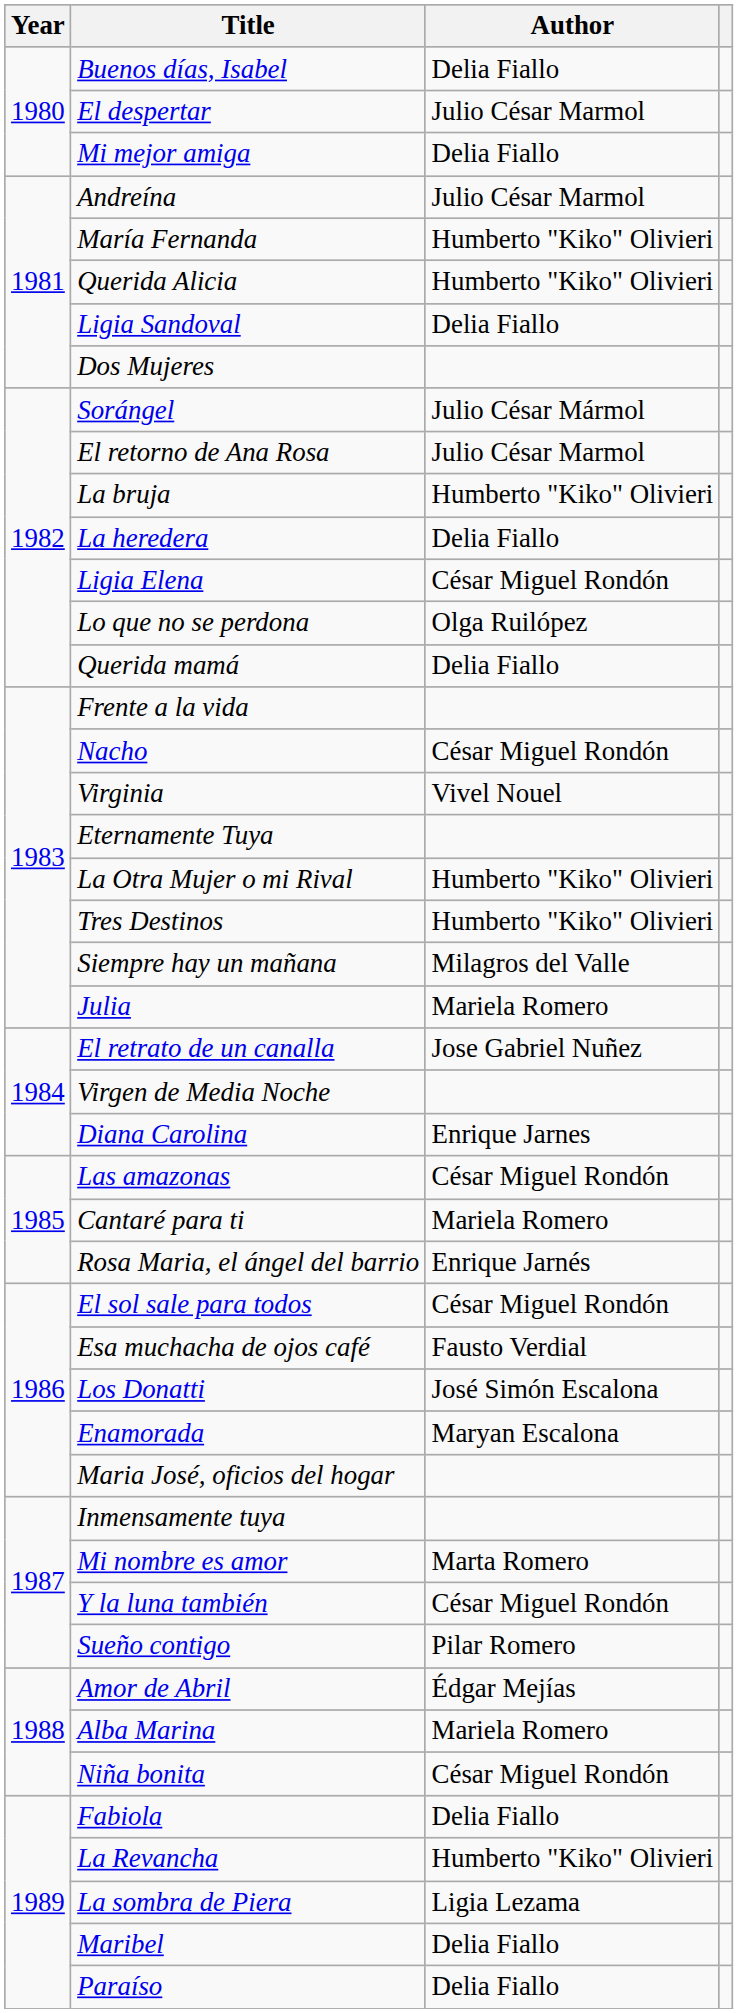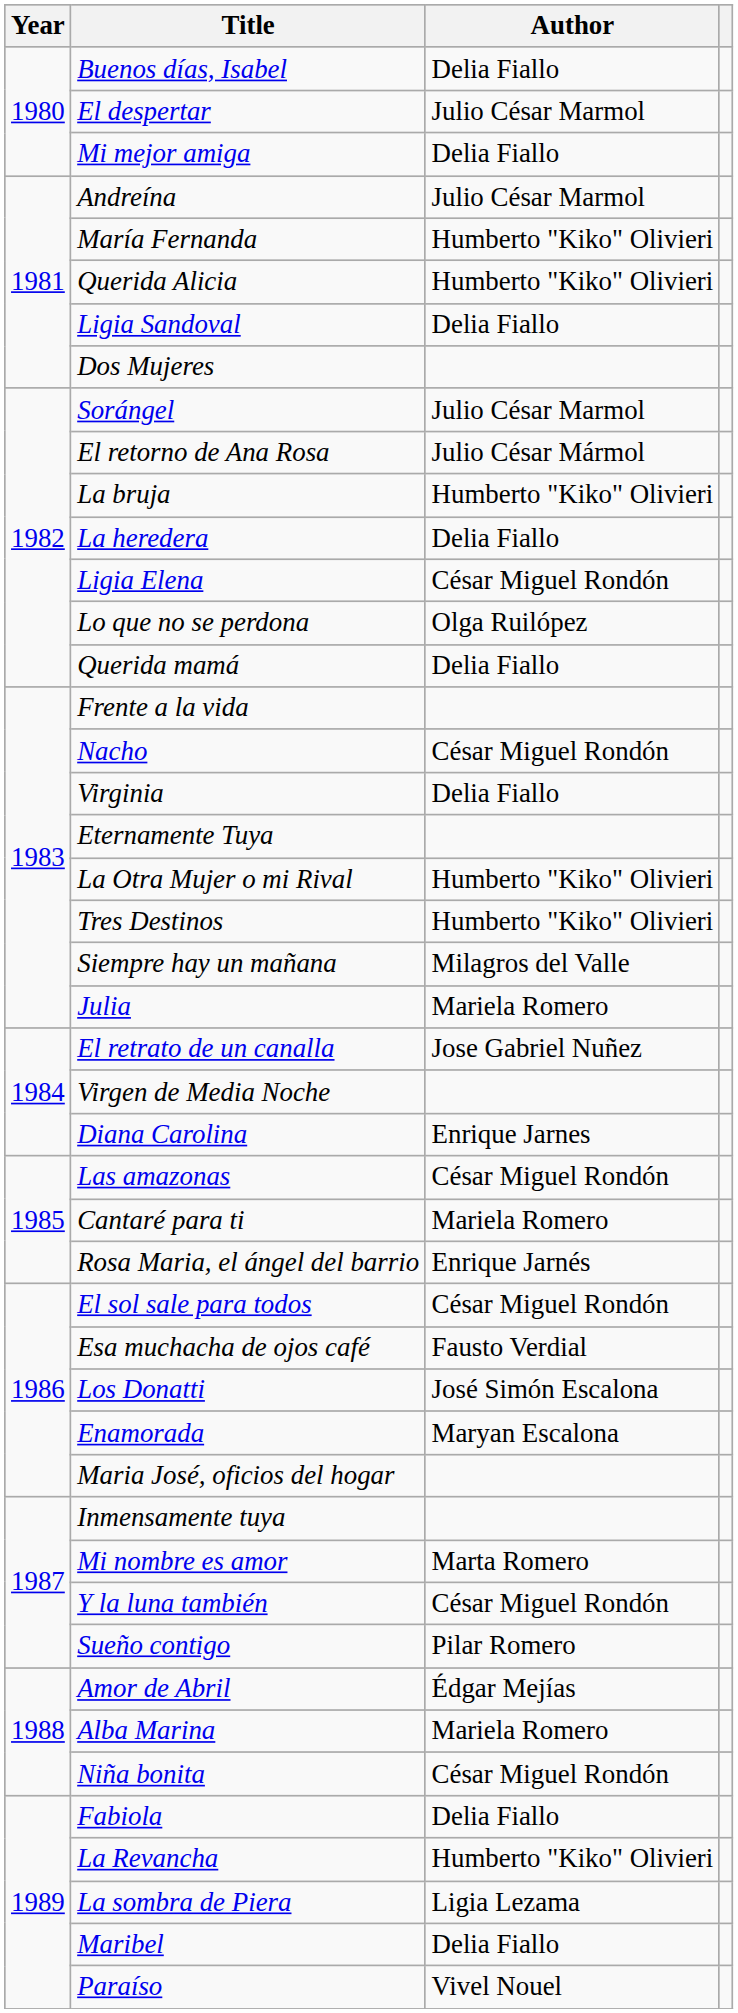 <table class="wikitable sortable">
 <tr>
 <th>Year</th>
 <th>Title</th>
 <th>Author</th>
 <th></th>
 </tr>
 <tr>
 <td rowspan="3"><a href='#'>1980</a></td>
 <td><em><a href='#'>Buenos días, Isabel</a></em></td>
 <td>Delia Fiallo</td>
 <td></td>
 </tr>
 <tr>
 <td><em><a href='#'>El despertar</a></em></td>
 <td>Julio César Marmol</td>
 <td></td>
 </tr>
 <tr>
 <td><em><a href='#'>Mi mejor amiga</a></em></td>
 <td>Delia Fiallo</td>
 <td></td>
 </tr>
 <tr>
 <td rowspan="5"><a href='#'>1981</a></td>
 <td><em>Andreína</em></td>
 <td>Julio César Marmol</td>
 <td></td>
 </tr>
 <tr>
 <td><em>María Fernanda</em></td>
 <td>Humberto "Kiko" Olivieri</td>
 <td></td>
 </tr>
 <tr>
 <td><em>Querida Alicia</em></td>
 <td>Humberto "Kiko" Olivieri</td>
 <td></td>
 </tr>
 <tr>
 <td><em><a href='#'>Ligia Sandoval</a></em></td>
 <td>Delia Fiallo</td>
 <td></td>
 </tr>
 <tr>
 <td><em>Dos Mujeres</em></td>
 <td></td>
 <td></td>
 </tr>
 <tr>
 <td rowspan="7"><a href='#'>1982</a></td>
 <td><em><a href='#'>Sorángel</a></em></td>
-<td>Julio César Mármol</td>
+<td>Julio César Marmol</td>
 <td></td>
 </tr>
 <tr>
 <td><em>El retorno de Ana Rosa</em></td>
-<td>Julio César Marmol</td>
+<td>Julio César Mármol</td>
 <td></td>
 </tr>
 <tr>
 <td><em>La bruja</em></td>
 <td>Humberto "Kiko" Olivieri</td>
 <td></td>
 </tr>
 <tr>
 <td><em><a href='#'>La heredera</a></em></td>
 <td>Delia Fiallo</td>
 <td></td>
 </tr>
 <tr>
 <td><em><a href='#'>Ligia Elena</a></em></td>
 <td>César Miguel Rondón</td>
 <td></td>
 </tr>
 <tr>
 <td><em>Lo que no se perdona</em></td>
 <td>Olga Ruilópez</td>
 <td></td>
 </tr>
 <tr>
 <td><em>Querida mamá</em></td>
 <td>Delia Fiallo</td>
 <td></td>
 </tr>
 <tr>
 <td rowspan="8"><a href='#'>1983</a></td>
 <td><em>Frente a la vida</em></td>
 <td></td>
 <td></td>
 </tr>
 <tr>
 <td><em><a href='#'>Nacho</a></em></td>
 <td>César Miguel Rondón</td>
 <td></td>
 </tr>
 <tr>
 <td><em>Virginia</em></td>
-<td>Vivel Nouel</td>
+<td>Delia Fiallo</td>
 <td></td>
 </tr>
 <tr>
 <td><em>Eternamente Tuya</em></td>
 <td></td>
 <td></td>
 </tr>
 <tr>
 <td><em>La Otra Mujer o mi Rival</em></td>
 <td>Humberto "Kiko" Olivieri</td>
 <td></td>
 </tr>
 <tr>
 <td><em>Tres Destinos</em></td>
 <td>Humberto "Kiko" Olivieri</td>
 <td></td>
 </tr>
 <tr>
 <td><em>Siempre hay un mañana</em></td>
 <td>Milagros del Valle</td>
 <td></td>
 </tr>
 <tr>
 <td><em><a href='#'>Julia</a></em></td>
 <td>Mariela Romero</td>
 <td></td>
 </tr>
 <tr>
 <td rowspan="3"><a href='#'>1984</a></td>
 <td><em><a href='#'>El retrato de un canalla</a></em></td>
 <td>Jose Gabriel Nuñez</td>
 <td></td>
 </tr>
 <tr>
 <td><em>Virgen de Media Noche</em></td>
 <td></td>
 <td></td>
 </tr>
 <tr>
 <td><em><a href='#'>Diana Carolina</a></em></td>
 <td>Enrique Jarnes</td>
 <td></td>
 </tr>
 <tr>
 <td rowspan="3"><a href='#'>1985</a></td>
 <td><em><a href='#'>Las amazonas</a></em></td>
 <td>César Miguel Rondón</td>
 <td></td>
 </tr>
 <tr>
 <td><em>Cantaré para ti</em></td>
 <td>Mariela Romero</td>
 <td></td>
 </tr>
 <tr>
 <td><em>Rosa Maria, el ángel del barrio</em></td>
 <td>Enrique Jarnés</td>
 <td></td>
 </tr>
 <tr>
 <td rowspan="5"><a href='#'>1986</a></td>
 <td><em><a href='#'>El sol sale para todos</a></em></td>
 <td>César Miguel Rondón</td>
 <td></td>
 </tr>
 <tr>
 <td><em>Esa muchacha de ojos café</em></td>
 <td>Fausto Verdial</td>
 <td></td>
 </tr>
 <tr>
 <td><em><a href='#'>Los Donatti</a></em></td>
 <td>José Simón Escalona</td>
 <td></td>
 </tr>
 <tr>
 <td><em><a href='#'>Enamorada</a></em></td>
 <td>Maryan Escalona</td>
 <td></td>
 </tr>
 <tr>
 <td><em>Maria José, oficios del hogar</em></td>
 <td></td>
 <td></td>
 </tr>
 <tr>
 <td rowspan="4"><a href='#'>1987</a></td>
 <td><em>Inmensamente tuya</em></td>
 <td></td>
 <td></td>
 </tr>
 <tr>
 <td><em><a href='#'>Mi nombre es amor</a></em></td>
 <td>Marta Romero</td>
 <td></td>
 </tr>
 <tr>
 <td><em><a href='#'>Y la luna también</a></em></td>
 <td>César Miguel Rondón</td>
 <td></td>
 </tr>
 <tr>
 <td><em><a href='#'>Sueño contigo</a></em></td>
 <td>Pilar Romero</td>
 <td></td>
 </tr>
 <tr>
 <td rowspan="3"><a href='#'>1988</a></td>
 <td><em><a href='#'>Amor de Abril</a></em></td>
 <td>Édgar Mejías</td>
 <td></td>
 </tr>
 <tr>
 <td><em><a href='#'>Alba Marina</a></em></td>
 <td>Mariela Romero</td>
 <td></td>
 </tr>
 <tr>
 <td><em><a href='#'>Niña bonita</a></em></td>
 <td>César Miguel Rondón</td>
 <td></td>
 </tr>
 <tr>
 <td rowspan="5"><a href='#'>1989</a></td>
 <td><em><a href='#'>Fabiola</a></em></td>
 <td>Delia Fiallo</td>
 <td></td>
 </tr>
 <tr>
 <td><em><a href='#'>La Revancha</a></em></td>
 <td>Humberto "Kiko" Olivieri</td>
 <td></td>
 </tr>
 <tr>
 <td><em><a href='#'>La sombra de Piera</a></em></td>
 <td>Ligia Lezama</td>
 <td></td>
 </tr>
 <tr>
 <td><em><a href='#'>Maribel</a></em></td>
 <td>Delia Fiallo</td>
 <td></td>
 </tr>
 <tr>
 <td><em><a href='#'>Paraíso</a></em></td>
-<td>Delia Fiallo</td>
+<td>Vivel Nouel</td>
 <td></td>
 </tr>
 <tr>
 </tr>
 </table>
